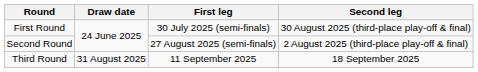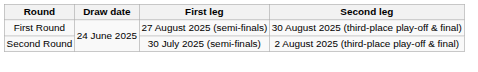 <table class="wikitable" style="text-align:center">
 <tr>
 <th>Round</th>
 <th>Draw date</th>
 <th>First leg</th>
 <th>Second leg</th>
 </tr>
 <tr>
 <td>First Round</td>
 <td rowspan=2>24 June 2025</td>
-<td>30 July 2025 (semi-finals)</td>
+<td>27 August 2025 (semi-finals)</td>
 <td>30 August 2025 (third-place play-off & final)</td>
 </tr>
 <tr>
 <td>Second Round</td>
-<td>27 August 2025 (semi-finals)</td>
+<td>30 July 2025 (semi-finals)</td>
 <td>2 August 2025 (third-place play-off & final)</td>
 </tr>
-<tr>
-<td>Third Round</td>
-<td>31 August 2025</td>
-<td>11 September 2025</td>
-<td>18 September 2025</td>
-</tr>
 </table>
